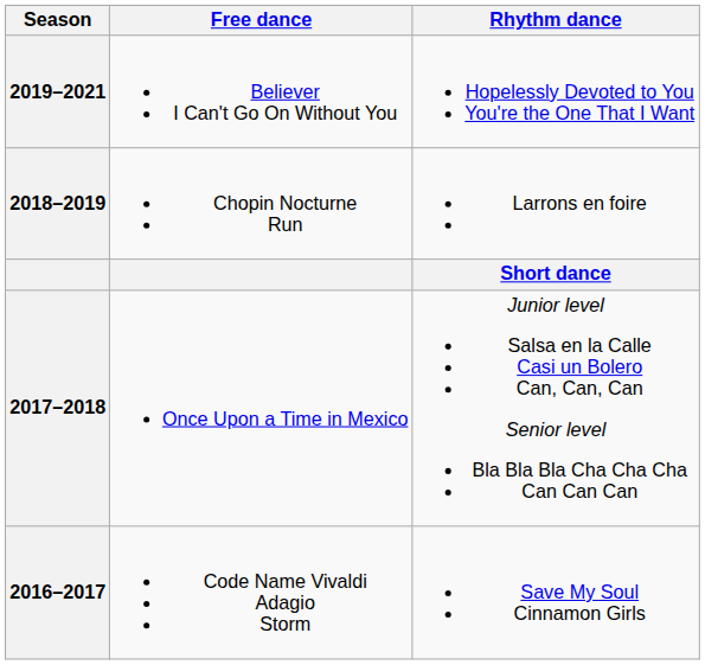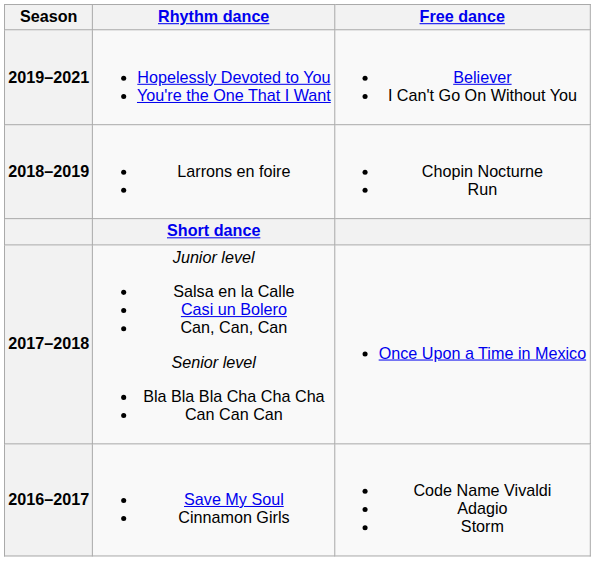 <table class=wikitable style=text-align:center>
 <tr>
 <th>Season</th>
+<th><a href='#'>Rhythm dance</a></th>
 <th><a href='#'>Free dance</a></th>
-<th><a href='#'>Rhythm dance</a></th>
 </tr>
 <tr>
 <th>2019–2021 <br> </th>
+<td><br><ul><li> <a href='#'>Hopelessly Devoted to You</a></li><li> <a href='#'>You're the One That I Want</a> <br></li></ul></td>
 <td><br><ul><li><a href='#'>Believer</a> <br></li><li>I Can't Go On Without You <br></li></ul></td>
-<td><br><ul><li> <a href='#'>Hopelessly Devoted to You</a></li><li> <a href='#'>You're the One That I Want</a> <br></li></ul></td>
 </tr>
 <tr>
 <th>2018–2019 <br> </th>
+<td><br><ul><li> Larrons en foire <br></li><li></li></ul></td>
 <td><br><ul><li>Chopin Nocturne <br></li><li>Run <br></li></ul></td>
-<td><br><ul><li> Larrons en foire <br></li><li></li></ul></td>
 </tr>
 <tr>
 <th></th>
+<th><a href='#'>Short dance</a></th>
 <th></th>
-<th><a href='#'>Short dance</a></th>
 </tr>
 <tr>
 <th>2017–2018 <br> </th>
+<td><em>Junior level</em><br><ul><li> Salsa en la Calle</li><li> <a href='#'>Casi un Bolero</a> <br></li><li> Can, Can, Can <br></li></ul><em>Senior level</em><ul><li> Bla Bla Bla Cha Cha Cha <br></li><li> Can Can Can <br></li></ul></td>
 <td><br><ul><li><a href='#'>Once Upon a Time in Mexico</a> <br></li></ul></td>
-<td><em>Junior level</em><br><ul><li> Salsa en la Calle</li><li> <a href='#'>Casi un Bolero</a> <br></li><li> Can, Can, Can <br></li></ul><em>Senior level</em><ul><li> Bla Bla Bla Cha Cha Cha <br></li><li> Can Can Can <br></li></ul></td>
 </tr>
 <tr>
 <th>2016–2017 <br> </th>
+<td><br><ul><li> <a href='#'>Save My Soul</a> <br></li><li> Cinnamon Girls <br></li></ul></td>
 <td><br><ul><li>Code Name Vivaldi</li><li>Adagio <br></li><li>Storm <br></li></ul></td>
-<td><br><ul><li> <a href='#'>Save My Soul</a> <br></li><li> Cinnamon Girls <br></li></ul></td>
 </tr>
 </table>
